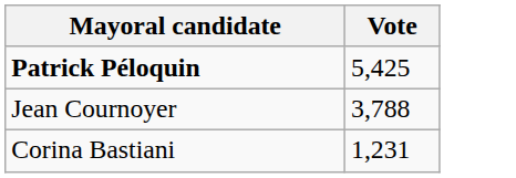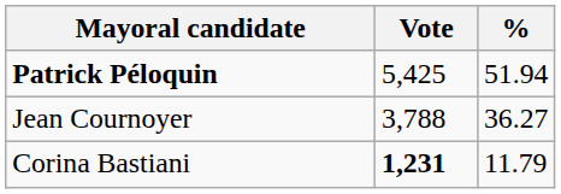 <table class="wikitable">
 <tr>
 <th bgcolor="#DDDDFF" width="200px">Mayoral candidate</th>
 <th bgcolor="#DDDDFF" width="50px">Vote</th>
+<th bgcolor="#DDDDFF" width="30px">%</th>
 </tr>
 <tr>
 <td><strong>Patrick Péloquin</strong></td>
 <td>5,425</td>
+<td>51.94</td>
 </tr>
 <tr>
 <td>Jean Cournoyer</td>
 <td>3,788</td>
+<td>36.27</td>
 </tr>
 <tr>
 <td>Corina Bastiani</td>
-<td>1,231</td>
+<td><strong>1,231</strong></td>
+<td>11.79</td>
 </tr>
 </table>
